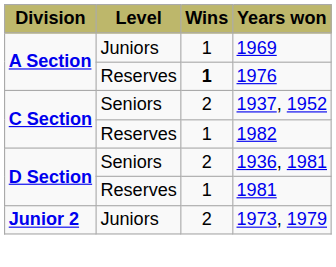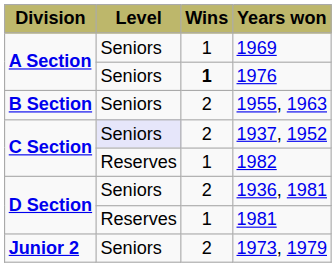 <table class="wikitable">
 <tr style="background:#bdb76b;">
 <th style="background:#bdb76b;" align="center">Division</th>
 <th style="background:#bdb76b;" align="center">Level</th>
 <th style="background:#bdb76b;" align="center">Wins</th>
 <th style="background:#bdb76b;" align="center">Years won</th>
 </tr>
 <tr>
 <td rowspan="2"><strong><a href='#'>A Section</a></strong></td>
-<td>Juniors</td>
+<td>Seniors</td>
 <td align="center">1</td>
 <td><a href='#'>1969</a></td>
 </tr>
 <tr>
-<td>Reserves</td>
+<td>Seniors</td>
 <td align="center"><strong>1</strong></td>
 <td><a href='#'>1976</a></td>
 </tr>
 <tr>
+<td><strong><a href='#'>B Section</a></strong></td>
+<td>Seniors</td>
+<td align="center">2</td>
+<td><a href='#'>1955</a>, <a href='#'>1963</a></td>
+</tr>
+<tr>
 <td rowspan="2"><strong><a href='#'>C Section</a></strong></td>
-<td>Seniors</td>
+<td style="background: lavender;">Seniors</td>
 <td align="center">2</td>
 <td><a href='#'>1937</a>, <a href='#'>1952</a></td>
 </tr>
 <tr>
 <td>Reserves</td>
 <td align="center">1</td>
 <td><a href='#'>1982</a></td>
 </tr>
 <tr>
 <td rowspan="2"><strong><a href='#'>D Section</a></strong></td>
 <td>Seniors</td>
 <td align="center">2</td>
 <td><a href='#'>1936</a>, <a href='#'>1981</a></td>
 </tr>
 <tr>
 <td>Reserves</td>
 <td align="center">1</td>
 <td><a href='#'>1981</a></td>
 </tr>
 <tr>
 <td><strong><a href='#'>Junior 2</a></strong></td>
-<td>Juniors</td>
+<td>Seniors</td>
 <td align="center">2</td>
 <td><a href='#'>1973</a>, <a href='#'>1979</a></td>
 </tr>
 </table>
